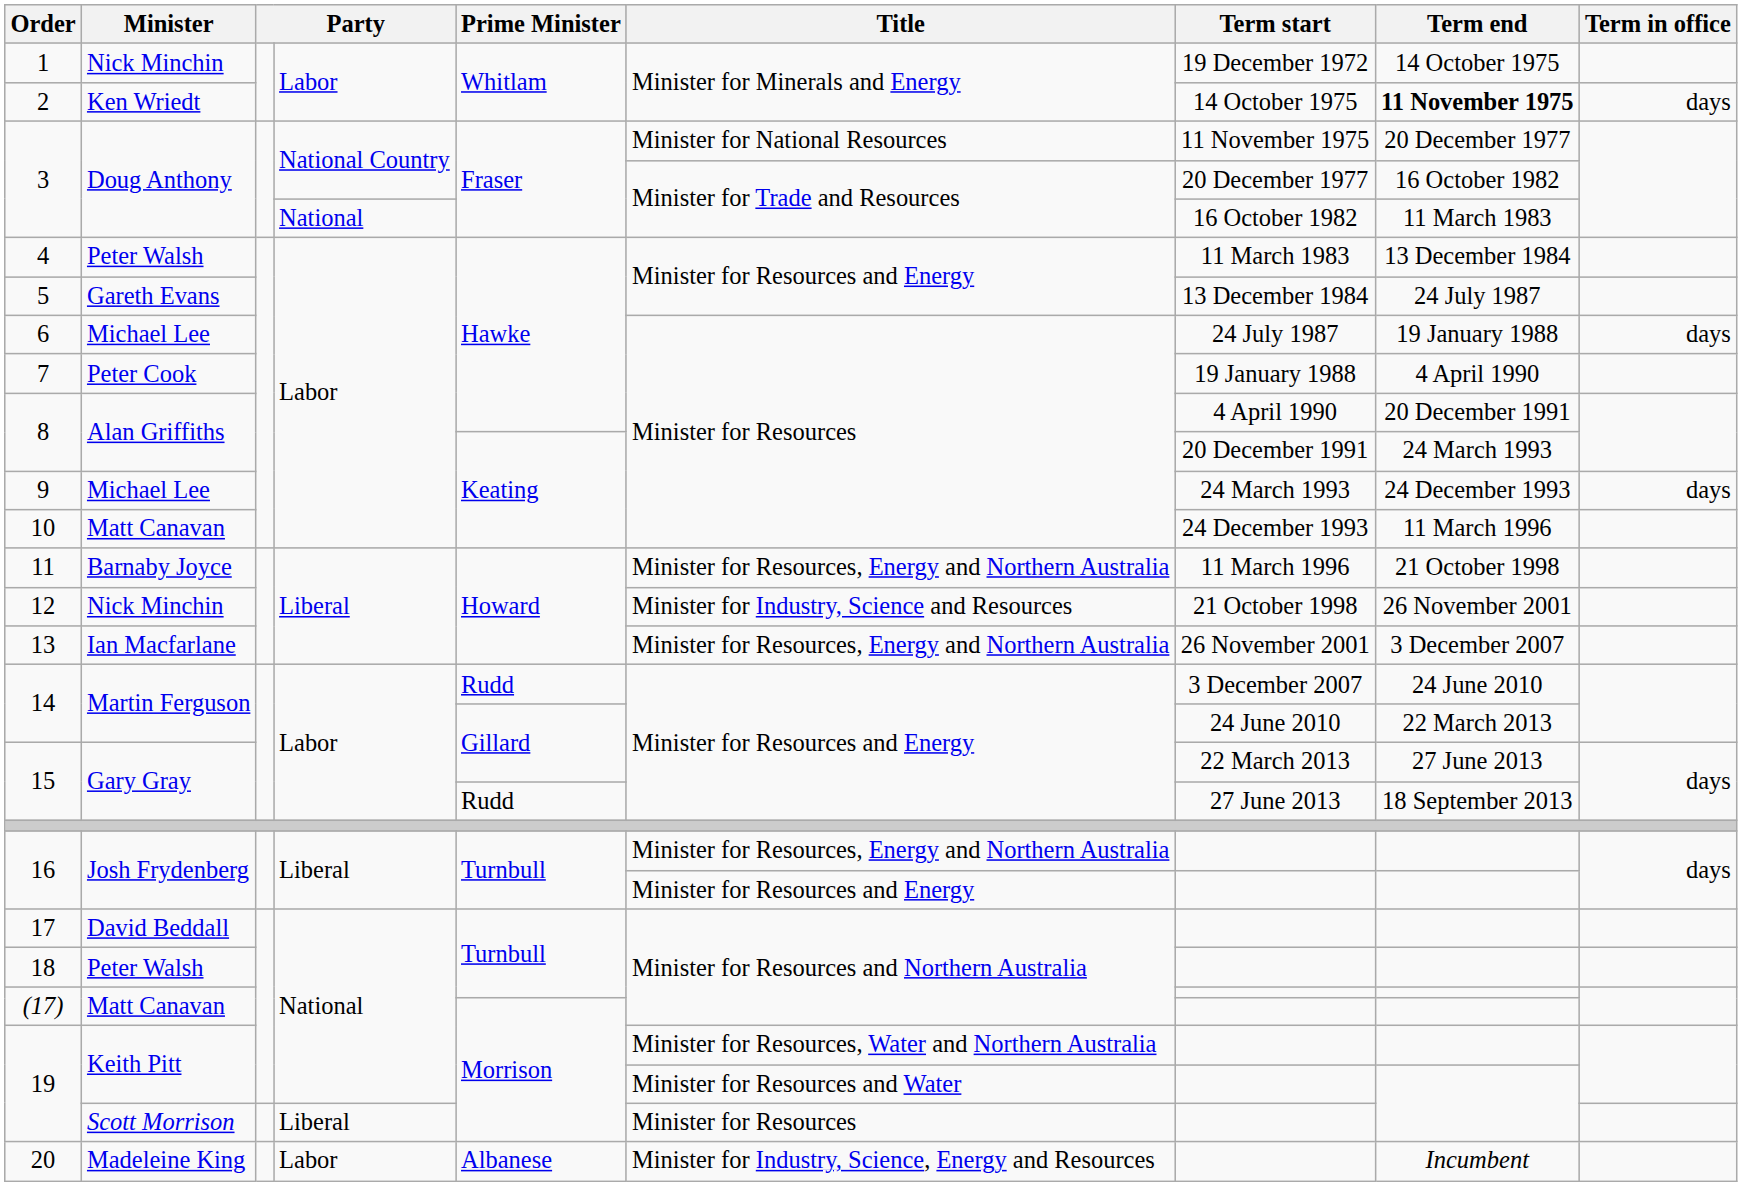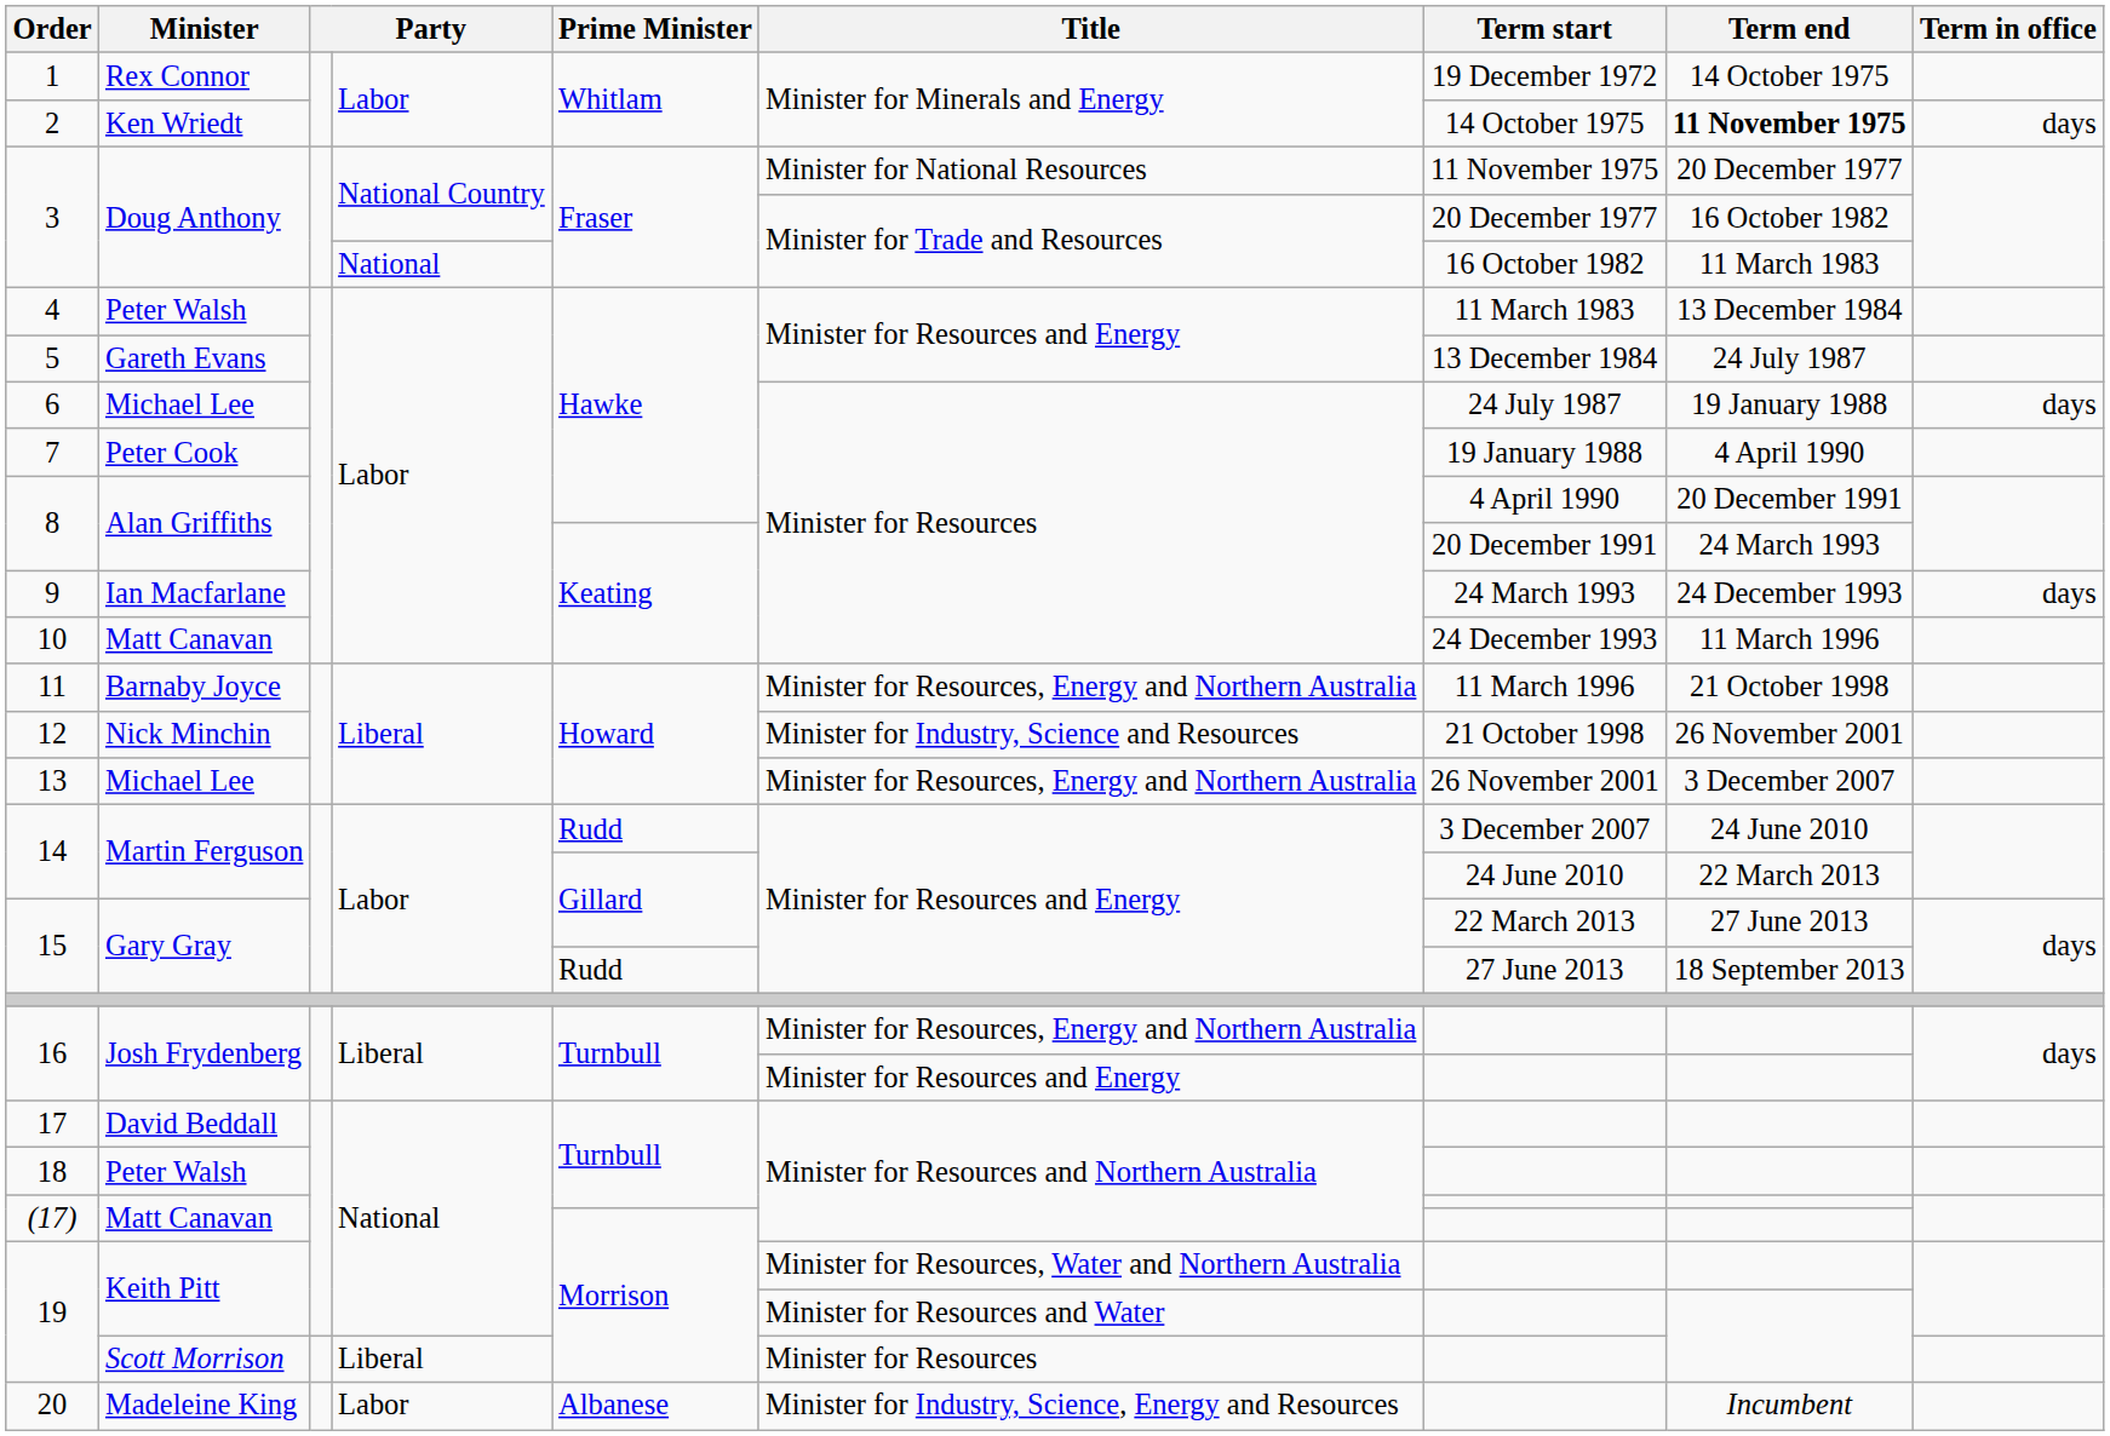 <table class="wikitable">
 <tr>
 <th>Order</th>
 <th>Minister</th>
 <th colspan="2">Party</th>
 <th>Prime Minister</th>
 <th>Title</th>
 <th>Term start</th>
 <th>Term end</th>
 <th>Term in office</th>
 </tr>
 <tr>
 <td align=center>1</td>
-<td><a href='#'>Nick Minchin</a></td>
+<td><a href='#'>Rex Connor</a></td>
 <td rowspan=2 ></td>
 <td rowspan=2><a href='#'>Labor</a></td>
 <td rowspan=2><a href='#'>Whitlam</a></td>
 <td rowspan=2>Minister for Minerals and <a href='#'>Energy</a></td>
 <td align=center>19 December 1972</td>
 <td align=center>14 October 1975</td>
 <td align=right></td>
 </tr>
 <tr>
 <td align=center>2</td>
 <td><a href='#'>Ken Wriedt</a></td>
 <td align=center>14 October 1975</td>
 <td align=center><strong>11 November 1975</strong></td>
 <td align=right> days</td>
 </tr>
 <tr>
 <td rowspan=3 align=center>3</td>
 <td rowspan=3><a href='#'>Doug Anthony</a></td>
 <td rowspan=3 ></td>
 <td rowspan=2><a href='#'>National Country</a></td>
 <td rowspan=3><a href='#'>Fraser</a></td>
 <td>Minister for National Resources</td>
 <td align=center>11 November 1975</td>
 <td align=center>20 December 1977</td>
 <td rowspan=3 align=right></td>
 </tr>
 <tr>
 <td rowspan=2>Minister for <a href='#'>Trade</a> and Resources</td>
 <td align=center>20 December 1977</td>
 <td align=center>16 October 1982</td>
 </tr>
 <tr>
 <td><a href='#'>National</a></td>
 <td align=center>16 October 1982</td>
 <td align=center>11 March 1983</td>
 </tr>
 <tr>
 <td align=center>4</td>
 <td><a href='#'>Peter Walsh</a></td>
 <td rowspan=8 ></td>
 <td rowspan=8>Labor</td>
 <td rowspan=5><a href='#'>Hawke</a></td>
 <td rowspan=2>Minister for Resources and <a href='#'>Energy</a></td>
 <td align=center>11 March 1983</td>
 <td align=center>13 December 1984</td>
 <td align=right></td>
 </tr>
 <tr>
 <td align=center>5</td>
 <td><a href='#'>Gareth Evans</a></td>
 <td align=center>13 December 1984</td>
 <td align=center>24 July 1987</td>
 <td align=right></td>
 </tr>
 <tr>
 <td align=center>6</td>
 <td><a href='#'>Michael Lee</a></td>
 <td rowspan=6>Minister for Resources</td>
 <td align=center>24 July 1987</td>
 <td align=center>19 January 1988</td>
 <td align=right> days</td>
 </tr>
 <tr>
 <td align=center>7</td>
 <td><a href='#'>Peter Cook</a></td>
 <td align=center>19 January 1988</td>
 <td align=center>4 April 1990</td>
 <td align=right></td>
 </tr>
 <tr>
 <td rowspan=2 align=center>8</td>
 <td rowspan=2><a href='#'>Alan Griffiths</a></td>
 <td align=center>4 April 1990</td>
 <td align=center>20 December 1991</td>
 <td rowspan=2 align=right></td>
 </tr>
 <tr>
 <td rowspan=3><a href='#'>Keating</a></td>
 <td align=center>20 December 1991</td>
 <td align=center>24 March 1993</td>
 </tr>
 <tr>
 <td align=center>9</td>
-<td><a href='#'>Michael Lee</a></td>
+<td><a href='#'>Ian Macfarlane</a></td>
 <td align=center>24 March 1993</td>
 <td align=center>24 December 1993</td>
 <td align=right> days</td>
 </tr>
 <tr>
 <td align=center>10</td>
 <td><a href='#'>Matt Canavan</a></td>
 <td align=center>24 December 1993</td>
 <td align=center>11 March 1996</td>
 <td align=right></td>
 </tr>
 <tr>
 <td align=center>11</td>
 <td><a href='#'>Barnaby Joyce</a></td>
 <td rowspan=3 > </td>
 <td rowspan=3><a href='#'>Liberal</a></td>
 <td rowspan=3><a href='#'>Howard</a></td>
 <td>Minister for Resources, <a href='#'>Energy</a> and <a href='#'>Northern Australia</a></td>
 <td align=center>11 March 1996</td>
 <td align=center>21 October 1998</td>
 <td align=right></td>
 </tr>
 <tr>
 <td align=center>12</td>
 <td><a href='#'>Nick Minchin</a></td>
 <td>Minister for <a href='#'>Industry, Science</a> and Resources</td>
 <td align=center>21 October 1998</td>
 <td align=center>26 November 2001</td>
 <td align=right></td>
 </tr>
 <tr>
 <td align=center>13</td>
-<td><a href='#'>Ian Macfarlane</a></td>
+<td><a href='#'>Michael Lee</a></td>
 <td>Minister for Resources, <a href='#'>Energy</a> and <a href='#'>Northern Australia</a></td>
 <td align=center>26 November 2001</td>
 <td align=center>3 December 2007</td>
 <td align=right></td>
 </tr>
 <tr>
 <td rowspan=2 align=center>14</td>
 <td rowspan=2><a href='#'>Martin Ferguson</a></td>
 <td rowspan=4 ></td>
 <td rowspan=4>Labor</td>
 <td><a href='#'>Rudd</a></td>
 <td rowspan=4>Minister for Resources and <a href='#'>Energy</a></td>
 <td align=center>3 December 2007</td>
 <td align=center>24 June 2010</td>
 <td rowspan=2 align=right></td>
 </tr>
 <tr>
 <td rowspan=2><a href='#'>Gillard</a></td>
 <td align=center>24 June 2010</td>
 <td align=center>22 March 2013</td>
 </tr>
 <tr>
 <td rowspan=2 align=center>15</td>
 <td rowspan=2><a href='#'>Gary Gray</a></td>
 <td align=center>22 March 2013</td>
 <td align=center>27 June 2013</td>
 <td rowspan=2 align=right> days</td>
 </tr>
 <tr>
 <td>Rudd</td>
 <td align=center>27 June 2013</td>
 <td align=center>18 September 2013</td>
 </tr>
 <tr>
 <th colspan=9 style="background: #cccccc;"></th>
 </tr>
 <tr>
 <td rowspan=2 align=center>16</td>
 <td rowspan=2><a href='#'>Josh Frydenberg</a></td>
 <td rowspan=2  ></td>
 <td rowspan=2>Liberal</td>
 <td rowspan=2><a href='#'>Turnbull</a></td>
 <td>Minister for Resources, <a href='#'>Energy</a> and <a href='#'>Northern Australia</a></td>
 <td align=center></td>
 <td align=center></td>
 <td rowspan=2  align=right> days</td>
 </tr>
 <tr>
 <td>Minister for Resources and <a href='#'>Energy</a></td>
 <td align=center></td>
 <td align=center></td>
 </tr>
 <tr>
 <td align=center>17</td>
 <td><a href='#'>David Beddall</a></td>
 <td rowspan=6 ></td>
 <td rowspan=6>National</td>
 <td rowspan=3><a href='#'>Turnbull</a></td>
 <td rowspan=4>Minister for Resources and <a href='#'>Northern Australia</a></td>
 <td align=center></td>
 <td align=center></td>
 <td align=right></td>
 </tr>
 <tr>
 <td align=center>18</td>
 <td><a href='#'>Peter Walsh</a></td>
 <td align=center></td>
 <td align=center></td>
 <td align=right></td>
 </tr>
 <tr>
 <td rowspan=2 align=center><em>(17)</em></td>
 <td rowspan=2><a href='#'>Matt Canavan</a></td>
 <td align=center></td>
 <td align=center></td>
 <td rowspan=2 align=right></td>
 </tr>
 <tr>
 <td rowspan="4"><a href='#'>Morrison</a></td>
 <td align=center></td>
 <td align=center></td>
 </tr>
 <tr>
 <td rowspan=3 align=center>19</td>
 <td rowspan=2><a href='#'>Keith Pitt</a></td>
 <td>Minister for Resources, <a href='#'>Water</a> and <a href='#'>Northern Australia</a></td>
 <td align=center></td>
 <td align=center></td>
 <td rowspan=2 align=right></td>
 </tr>
 <tr>
 <td>Minister for Resources and <a href='#'>Water</a></td>
 <td align=center></td>
 <td rowspan=2 align=center></td>
 </tr>
 <tr>
 <td><em><a href='#'>Scott Morrison</a></em> </td>
 <td></td>
 <td>Liberal</td>
 <td>Minister for Resources</td>
 <td align=center></td>
 <td align="right"></td>
 </tr>
 <tr>
 <td align=center>20</td>
 <td><a href='#'>Madeleine King</a></td>
 <td></td>
 <td>Labor</td>
 <td><a href='#'>Albanese</a></td>
 <td>Minister for <a href='#'>Industry, Science</a>, <a href='#'>Energy</a> and Resources</td>
 <td align=center></td>
 <td align=center><em>Incumbent</em></td>
 <td align=right></td>
 </tr>
 </table>
